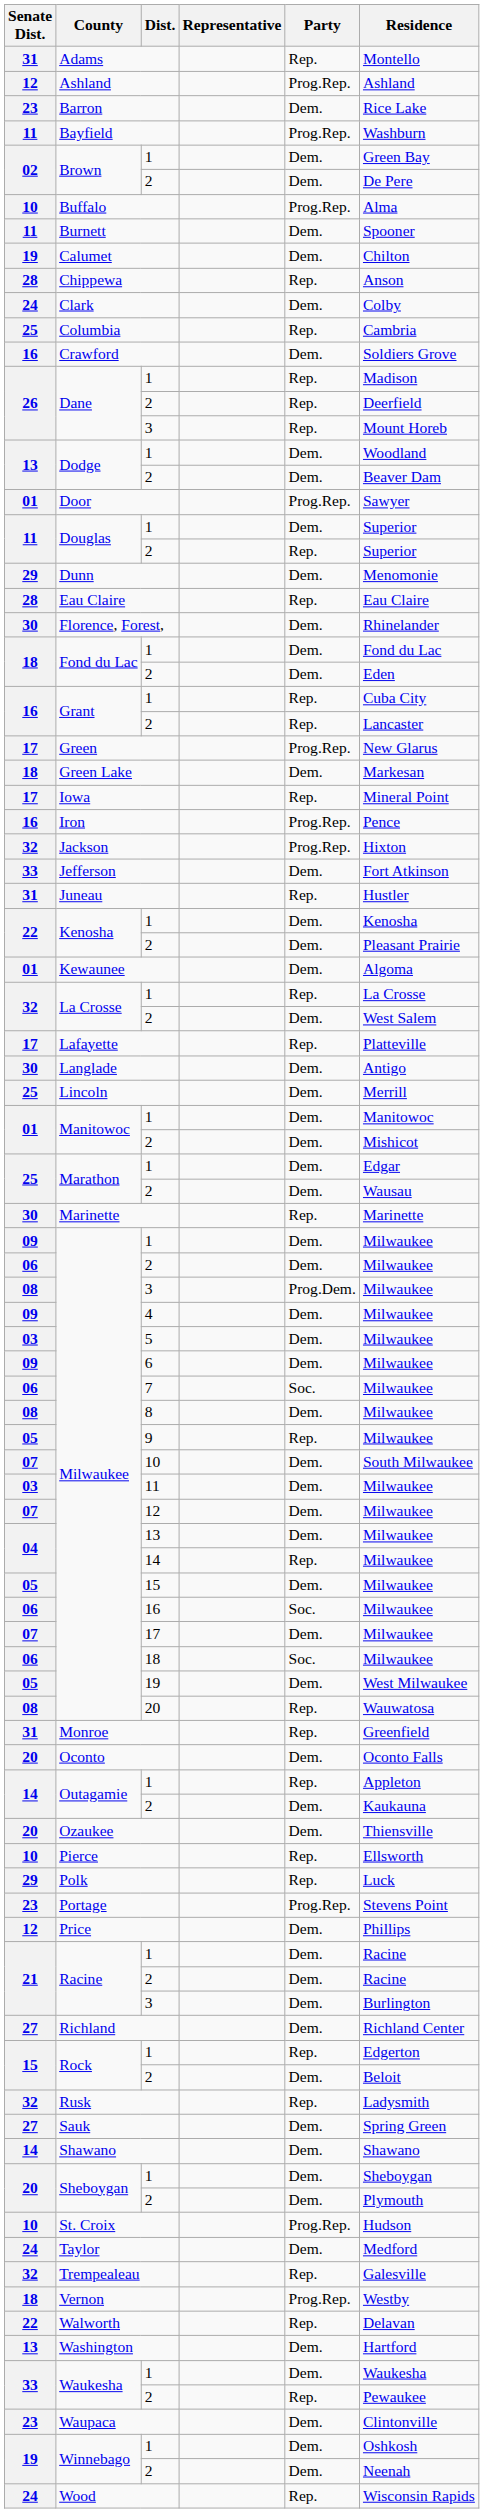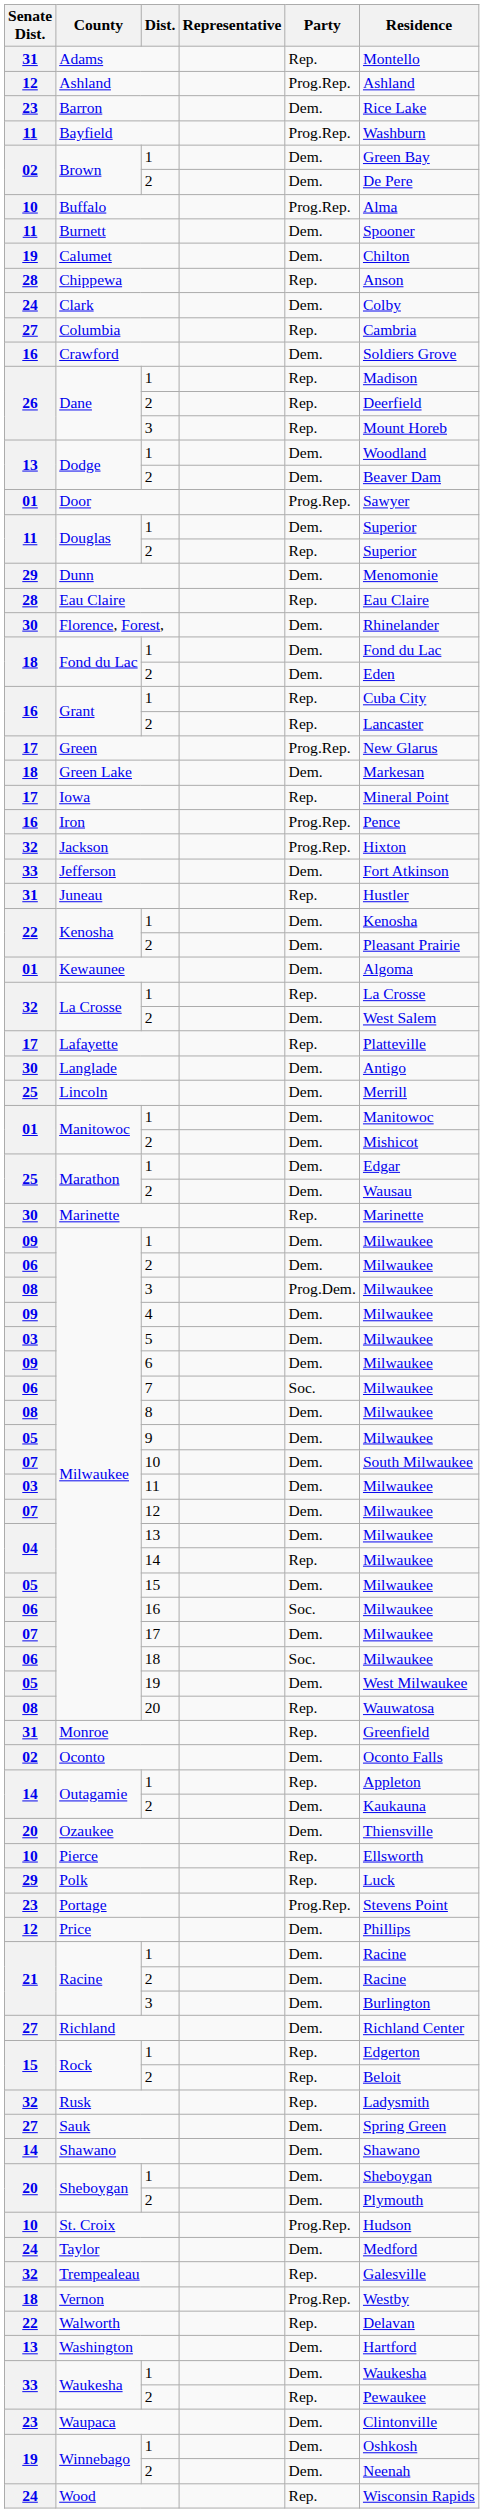 <table class="wikitable sortable">
 <tr>
 <th>Senate<br>Dist.</th>
 <th>County</th>
 <th>Dist.</th>
 <th>Representative</th>
 <th>Party</th>
 <th>Residence</th>
 </tr>
 <tr>
 <th><a href='#'>31</a></th>
 <td text-align="left" colspan="2"><a href='#'>Adams</a> </td>
 <td></td>
 <td>Rep.</td>
 <td><a href='#'>Montello</a></td>
 </tr>
 <tr>
 <th><a href='#'>12</a></th>
 <td text-align="left" colspan="2"><a href='#'>Ashland</a></td>
 <td></td>
 <td>Prog.Rep.</td>
 <td><a href='#'>Ashland</a></td>
 </tr>
 <tr>
 <th><a href='#'>23</a></th>
 <td text-align="left" colspan="2"><a href='#'>Barron</a></td>
 <td></td>
 <td>Dem.</td>
 <td><a href='#'>Rice Lake</a></td>
 </tr>
 <tr>
 <th><a href='#'>11</a></th>
 <td text-align="left" colspan="2"><a href='#'>Bayfield</a></td>
 <td></td>
 <td>Prog.Rep.</td>
 <td><a href='#'>Washburn</a></td>
 </tr>
 <tr>
 <th rowspan="2"><a href='#'>02</a></th>
 <td text-align="left" rowspan="2"><a href='#'>Brown</a></td>
 <td>1</td>
 <td></td>
 <td>Dem.</td>
 <td><a href='#'>Green Bay</a></td>
 </tr>
 <tr>
 <td>2</td>
 <td></td>
 <td>Dem.</td>
 <td><a href='#'>De Pere</a></td>
 </tr>
 <tr>
 <th><a href='#'>10</a></th>
 <td text-align="left" colspan="2"><a href='#'>Buffalo</a> </td>
 <td></td>
 <td>Prog.Rep.</td>
 <td><a href='#'>Alma</a></td>
 </tr>
 <tr>
 <th><a href='#'>11</a></th>
 <td text-align="left" colspan="2"><a href='#'>Burnett</a> </td>
 <td></td>
 <td>Dem.</td>
 <td><a href='#'>Spooner</a></td>
 </tr>
 <tr>
 <th><a href='#'>19</a></th>
 <td text-align="left" colspan="2"><a href='#'>Calumet</a></td>
 <td></td>
 <td>Dem.</td>
 <td><a href='#'>Chilton</a></td>
 </tr>
 <tr>
 <th><a href='#'>28</a></th>
 <td text-align="left" colspan="2"><a href='#'>Chippewa</a></td>
 <td></td>
 <td>Rep.</td>
 <td><a href='#'>Anson</a></td>
 </tr>
 <tr>
 <th><a href='#'>24</a></th>
 <td text-align="left" colspan="2"><a href='#'>Clark</a></td>
 <td></td>
 <td>Dem.</td>
 <td><a href='#'>Colby</a></td>
 </tr>
 <tr>
-<th><a href='#'>25</a></th>
+<th><a href='#'>27</a></th>
 <td text-align="left" colspan="2"><a href='#'>Columbia</a></td>
 <td></td>
 <td>Rep.</td>
 <td><a href='#'>Cambria</a></td>
 </tr>
 <tr>
 <th><a href='#'>16</a></th>
 <td text-align="left" colspan="2"><a href='#'>Crawford</a></td>
 <td></td>
 <td>Dem.</td>
 <td><a href='#'>Soldiers Grove</a></td>
 </tr>
 <tr>
 <th rowspan="3"><a href='#'>26</a></th>
 <td text-align="left" rowspan="3"><a href='#'>Dane</a></td>
 <td>1</td>
 <td></td>
 <td>Rep.</td>
 <td><a href='#'>Madison</a></td>
 </tr>
 <tr>
 <td>2</td>
 <td></td>
 <td>Rep.</td>
 <td><a href='#'>Deerfield</a></td>
 </tr>
 <tr>
 <td>3</td>
 <td></td>
 <td>Rep.</td>
 <td><a href='#'>Mount Horeb</a></td>
 </tr>
 <tr>
 <th rowspan="2"><a href='#'>13</a></th>
 <td text-align="left" rowspan="2"><a href='#'>Dodge</a></td>
 <td>1</td>
 <td></td>
 <td>Dem.</td>
 <td><a href='#'>Woodland</a></td>
 </tr>
 <tr>
 <td>2</td>
 <td></td>
 <td>Dem.</td>
 <td><a href='#'>Beaver Dam</a></td>
 </tr>
 <tr>
 <th><a href='#'>01</a></th>
 <td text-align="left" colspan="2"><a href='#'>Door</a></td>
 <td></td>
 <td>Prog.Rep.</td>
 <td><a href='#'>Sawyer</a></td>
 </tr>
 <tr>
 <th rowspan="2"><a href='#'>11</a></th>
 <td text-align="left" rowspan="2"><a href='#'>Douglas</a></td>
 <td>1</td>
 <td></td>
 <td>Dem.</td>
 <td><a href='#'>Superior</a></td>
 </tr>
 <tr>
 <td>2</td>
 <td></td>
 <td>Rep.</td>
 <td><a href='#'>Superior</a></td>
 </tr>
 <tr>
 <th><a href='#'>29</a></th>
 <td text-align="left" colspan="2"><a href='#'>Dunn</a></td>
 <td></td>
 <td>Dem.</td>
 <td><a href='#'>Menomonie</a></td>
 </tr>
 <tr>
 <th><a href='#'>28</a></th>
 <td text-align="left" colspan="2"><a href='#'>Eau Claire</a></td>
 <td></td>
 <td>Rep.</td>
 <td><a href='#'>Eau Claire</a></td>
 </tr>
 <tr>
 <th><a href='#'>30</a></th>
 <td text-align="left" colspan="2"><a href='#'>Florence</a>, <a href='#'>Forest</a>, </td>
 <td></td>
 <td>Dem.</td>
 <td><a href='#'>Rhinelander</a></td>
 </tr>
 <tr>
 <th rowspan="2"><a href='#'>18</a></th>
 <td text-align="left" rowspan="2"><a href='#'>Fond du Lac</a></td>
 <td>1</td>
 <td></td>
 <td>Dem.</td>
 <td><a href='#'>Fond du Lac</a></td>
 </tr>
 <tr>
 <td>2</td>
 <td></td>
 <td>Dem.</td>
 <td><a href='#'>Eden</a></td>
 </tr>
 <tr>
 <th rowspan="2"><a href='#'>16</a></th>
 <td text-align="left" rowspan="2"><a href='#'>Grant</a></td>
 <td>1</td>
 <td></td>
 <td>Rep.</td>
 <td><a href='#'>Cuba City</a></td>
 </tr>
 <tr>
 <td>2</td>
 <td></td>
 <td>Rep.</td>
 <td><a href='#'>Lancaster</a></td>
 </tr>
 <tr>
 <th><a href='#'>17</a></th>
 <td text-align="left" colspan="2"><a href='#'>Green</a></td>
 <td></td>
 <td>Prog.Rep.</td>
 <td><a href='#'>New Glarus</a></td>
 </tr>
 <tr>
 <th><a href='#'>18</a></th>
 <td text-align="left" colspan="2"><a href='#'>Green Lake</a> </td>
 <td></td>
 <td>Dem.</td>
 <td><a href='#'>Markesan</a></td>
 </tr>
 <tr>
 <th><a href='#'>17</a></th>
 <td text-align="left" colspan="2"><a href='#'>Iowa</a></td>
 <td></td>
 <td>Rep.</td>
 <td><a href='#'>Mineral Point</a></td>
 </tr>
 <tr>
 <th><a href='#'>16</a></th>
 <td text-align="left" colspan="2"><a href='#'>Iron</a> </td>
 <td></td>
 <td>Prog.Rep.</td>
 <td><a href='#'>Pence</a></td>
 </tr>
 <tr>
 <th><a href='#'>32</a></th>
 <td text-align="left" colspan="2"><a href='#'>Jackson</a></td>
 <td></td>
 <td>Prog.Rep.</td>
 <td><a href='#'>Hixton</a></td>
 </tr>
 <tr>
 <th><a href='#'>33</a></th>
 <td text-align="left" colspan="2"><a href='#'>Jefferson</a></td>
 <td></td>
 <td>Dem.</td>
 <td><a href='#'>Fort Atkinson</a></td>
 </tr>
 <tr>
 <th><a href='#'>31</a></th>
 <td text-align="left" colspan="2"><a href='#'>Juneau</a></td>
 <td></td>
 <td>Rep.</td>
 <td><a href='#'>Hustler</a></td>
 </tr>
 <tr>
 <th rowspan="2"><a href='#'>22</a></th>
 <td text-align="left" rowspan="2"><a href='#'>Kenosha</a></td>
 <td>1</td>
 <td></td>
 <td>Dem.</td>
 <td><a href='#'>Kenosha</a></td>
 </tr>
 <tr>
 <td>2</td>
 <td></td>
 <td>Dem.</td>
 <td><a href='#'>Pleasant Prairie</a></td>
 </tr>
 <tr>
 <th><a href='#'>01</a></th>
 <td text-align="left" colspan="2"><a href='#'>Kewaunee</a></td>
 <td></td>
 <td>Dem.</td>
 <td><a href='#'>Algoma</a></td>
 </tr>
 <tr>
 <th rowspan="2"><a href='#'>32</a></th>
 <td text-align="left" rowspan="2"><a href='#'>La Crosse</a></td>
 <td>1</td>
 <td></td>
 <td>Rep.</td>
 <td><a href='#'>La Crosse</a></td>
 </tr>
 <tr>
 <td>2</td>
 <td></td>
 <td>Dem.</td>
 <td><a href='#'>West Salem</a></td>
 </tr>
 <tr>
 <th><a href='#'>17</a></th>
 <td text-align="left" colspan="2"><a href='#'>Lafayette</a></td>
 <td></td>
 <td>Rep.</td>
 <td><a href='#'>Platteville</a></td>
 </tr>
 <tr>
 <th><a href='#'>30</a></th>
 <td text-align="left" colspan="2"><a href='#'>Langlade</a></td>
 <td></td>
 <td>Dem.</td>
 <td><a href='#'>Antigo</a></td>
 </tr>
 <tr>
 <th><a href='#'>25</a></th>
 <td text-align="left" colspan="2"><a href='#'>Lincoln</a></td>
 <td></td>
 <td>Dem.</td>
 <td><a href='#'>Merrill</a></td>
 </tr>
 <tr>
 <th rowspan="2"><a href='#'>01</a></th>
 <td rowspan="2" text-align="left"><a href='#'>Manitowoc</a></td>
 <td>1</td>
 <td></td>
 <td>Dem.</td>
 <td><a href='#'>Manitowoc</a></td>
 </tr>
 <tr>
 <td>2</td>
 <td></td>
 <td>Dem.</td>
 <td><a href='#'>Mishicot</a></td>
 </tr>
 <tr>
 <th rowspan="2"><a href='#'>25</a></th>
 <td text-align="left" rowspan="2"><a href='#'>Marathon</a></td>
 <td>1</td>
 <td></td>
 <td>Dem.</td>
 <td><a href='#'>Edgar</a></td>
 </tr>
 <tr>
 <td>2</td>
 <td></td>
 <td>Dem.</td>
 <td><a href='#'>Wausau</a></td>
 </tr>
 <tr>
 <th><a href='#'>30</a></th>
 <td text-align="left" colspan="2"><a href='#'>Marinette</a></td>
 <td></td>
 <td>Rep.</td>
 <td><a href='#'>Marinette</a></td>
 </tr>
 <tr>
 <th><a href='#'>09</a></th>
 <td text-align="left" rowspan="20"><a href='#'>Milwaukee</a></td>
 <td>1</td>
 <td></td>
 <td>Dem.</td>
 <td><a href='#'>Milwaukee</a></td>
 </tr>
 <tr>
 <th><a href='#'>06</a></th>
 <td>2</td>
 <td></td>
 <td>Dem.</td>
 <td><a href='#'>Milwaukee</a></td>
 </tr>
 <tr>
 <th><a href='#'>08</a></th>
 <td>3</td>
 <td></td>
 <td>Prog.Dem.</td>
 <td><a href='#'>Milwaukee</a></td>
 </tr>
 <tr>
 <th><a href='#'>09</a></th>
 <td>4</td>
 <td></td>
 <td>Dem.</td>
 <td><a href='#'>Milwaukee</a></td>
 </tr>
 <tr>
 <th><a href='#'>03</a></th>
 <td>5</td>
 <td></td>
 <td>Dem.</td>
 <td><a href='#'>Milwaukee</a></td>
 </tr>
 <tr>
 <th><a href='#'>09</a></th>
 <td>6</td>
 <td></td>
 <td>Dem.</td>
 <td><a href='#'>Milwaukee</a></td>
 </tr>
 <tr>
 <th><a href='#'>06</a></th>
 <td>7</td>
 <td></td>
 <td>Soc.</td>
 <td><a href='#'>Milwaukee</a></td>
 </tr>
 <tr>
 <th><a href='#'>08</a></th>
 <td>8</td>
 <td></td>
 <td>Dem.</td>
 <td><a href='#'>Milwaukee</a></td>
 </tr>
 <tr>
 <th><a href='#'>05</a></th>
 <td>9</td>
 <td></td>
-<td>Rep.</td>
+<td>Dem.</td>
 <td><a href='#'>Milwaukee</a></td>
 </tr>
 <tr>
 <th><a href='#'>07</a></th>
 <td>10</td>
 <td></td>
 <td>Dem.</td>
 <td><a href='#'>South Milwaukee</a></td>
 </tr>
 <tr>
 <th><a href='#'>03</a></th>
 <td>11</td>
 <td></td>
 <td>Dem.</td>
 <td><a href='#'>Milwaukee</a></td>
 </tr>
 <tr>
 <th><a href='#'>07</a></th>
 <td>12</td>
 <td></td>
 <td>Dem.</td>
 <td><a href='#'>Milwaukee</a></td>
 </tr>
 <tr>
 <th rowspan="2"><a href='#'>04</a></th>
 <td>13</td>
 <td></td>
 <td>Dem.</td>
 <td><a href='#'>Milwaukee</a></td>
 </tr>
 <tr>
 <td>14</td>
 <td></td>
 <td>Rep.</td>
 <td><a href='#'>Milwaukee</a></td>
 </tr>
 <tr>
 <th><a href='#'>05</a></th>
 <td>15</td>
 <td></td>
 <td>Dem.</td>
 <td><a href='#'>Milwaukee</a></td>
 </tr>
 <tr>
 <th><a href='#'>06</a></th>
 <td>16</td>
 <td></td>
 <td>Soc.</td>
 <td><a href='#'>Milwaukee</a></td>
 </tr>
 <tr>
 <th><a href='#'>07</a></th>
 <td>17</td>
 <td></td>
 <td>Dem.</td>
 <td><a href='#'>Milwaukee</a></td>
 </tr>
 <tr>
 <th><a href='#'>06</a></th>
 <td>18</td>
 <td></td>
 <td>Soc.</td>
 <td><a href='#'>Milwaukee</a></td>
 </tr>
 <tr>
 <th><a href='#'>05</a></th>
 <td>19</td>
 <td></td>
 <td>Dem.</td>
 <td><a href='#'>West Milwaukee</a></td>
 </tr>
 <tr>
 <th><a href='#'>08</a></th>
 <td>20</td>
 <td></td>
 <td>Rep.</td>
 <td><a href='#'>Wauwatosa</a></td>
 </tr>
 <tr>
 <th><a href='#'>31</a></th>
 <td text-align="left" colspan="2"><a href='#'>Monroe</a></td>
 <td></td>
 <td>Rep.</td>
 <td><a href='#'>Greenfield</a></td>
 </tr>
 <tr>
-<th><a href='#'>20</a></th>
+<th><a href='#'>02</a></th>
 <td text-align="left" colspan="2"><a href='#'>Oconto</a></td>
 <td></td>
 <td>Dem.</td>
 <td><a href='#'>Oconto Falls</a></td>
 </tr>
 <tr>
 <th rowspan="2"><a href='#'>14</a></th>
 <td text-align="left" rowspan="2"><a href='#'>Outagamie</a></td>
 <td>1</td>
 <td></td>
 <td>Rep.</td>
 <td><a href='#'>Appleton</a></td>
 </tr>
 <tr>
 <td>2</td>
 <td></td>
 <td>Dem.</td>
 <td><a href='#'>Kaukauna</a></td>
 </tr>
 <tr>
 <th><a href='#'>20</a></th>
 <td text-align="left" colspan="2"><a href='#'>Ozaukee</a></td>
 <td></td>
 <td>Dem.</td>
 <td><a href='#'>Thiensville</a></td>
 </tr>
 <tr>
 <th><a href='#'>10</a></th>
 <td text-align="left" colspan="2"><a href='#'>Pierce</a></td>
 <td></td>
 <td>Rep.</td>
 <td><a href='#'>Ellsworth</a></td>
 </tr>
 <tr>
 <th><a href='#'>29</a></th>
 <td text-align="left" colspan="2"><a href='#'>Polk</a></td>
 <td></td>
 <td>Rep.</td>
 <td><a href='#'>Luck</a></td>
 </tr>
 <tr>
 <th><a href='#'>23</a></th>
 <td text-align="left" colspan="2"><a href='#'>Portage</a></td>
 <td></td>
 <td>Prog.Rep.</td>
 <td><a href='#'>Stevens Point</a></td>
 </tr>
 <tr>
 <th><a href='#'>12</a></th>
 <td text-align="left" colspan="2"><a href='#'>Price</a></td>
 <td></td>
 <td>Dem.</td>
 <td><a href='#'>Phillips</a></td>
 </tr>
 <tr>
 <th rowspan="3"><a href='#'>21</a></th>
 <td text-align="left" rowspan="3"><a href='#'>Racine</a></td>
 <td>1</td>
 <td></td>
 <td>Dem.</td>
 <td><a href='#'>Racine</a></td>
 </tr>
 <tr>
 <td>2</td>
 <td></td>
 <td>Dem.</td>
 <td><a href='#'>Racine</a></td>
 </tr>
 <tr>
 <td>3</td>
 <td></td>
 <td>Dem.</td>
 <td><a href='#'>Burlington</a></td>
 </tr>
 <tr>
 <th><a href='#'>27</a></th>
 <td text-align="left" colspan="2"><a href='#'>Richland</a></td>
 <td></td>
 <td>Dem.</td>
 <td><a href='#'>Richland Center</a></td>
 </tr>
 <tr>
 <th rowspan="2"><a href='#'>15</a></th>
 <td text-align="left" rowspan="2"><a href='#'>Rock</a></td>
 <td>1</td>
 <td></td>
 <td>Rep.</td>
 <td><a href='#'>Edgerton</a></td>
 </tr>
 <tr>
 <td>2</td>
 <td></td>
-<td>Dem.</td>
+<td>Rep.</td>
 <td><a href='#'>Beloit</a></td>
 </tr>
 <tr>
 <th><a href='#'>32</a></th>
 <td text-align="left" colspan="2"><a href='#'>Rusk</a> </td>
 <td></td>
 <td>Rep.</td>
 <td><a href='#'>Ladysmith</a></td>
 </tr>
 <tr>
 <th><a href='#'>27</a></th>
 <td text-align="left" colspan="2"><a href='#'>Sauk</a></td>
 <td></td>
 <td>Dem.</td>
 <td><a href='#'>Spring Green</a></td>
 </tr>
 <tr>
 <th><a href='#'>14</a></th>
 <td text-align="left" colspan="2"><a href='#'>Shawano</a></td>
 <td></td>
 <td>Dem.</td>
 <td><a href='#'>Shawano</a></td>
 </tr>
 <tr>
 <th rowspan="2"><a href='#'>20</a></th>
 <td text-align="left" rowspan="2"><a href='#'>Sheboygan</a></td>
 <td>1</td>
 <td></td>
 <td>Dem.</td>
 <td><a href='#'>Sheboygan</a></td>
 </tr>
 <tr>
 <td>2</td>
 <td></td>
 <td>Dem.</td>
 <td><a href='#'>Plymouth</a></td>
 </tr>
 <tr>
 <th><a href='#'>10</a></th>
 <td text-align="left" colspan="2"><a href='#'>St. Croix</a></td>
 <td></td>
 <td>Prog.Rep.</td>
 <td><a href='#'>Hudson</a></td>
 </tr>
 <tr>
 <th><a href='#'>24</a></th>
 <td text-align="left" colspan="2"><a href='#'>Taylor</a></td>
 <td></td>
 <td>Dem.</td>
 <td><a href='#'>Medford</a></td>
 </tr>
 <tr>
 <th><a href='#'>32</a></th>
 <td text-align="left" colspan="2"><a href='#'>Trempealeau</a></td>
 <td></td>
 <td>Rep.</td>
 <td><a href='#'>Galesville</a></td>
 </tr>
 <tr>
 <th><a href='#'>18</a></th>
 <td text-align="left" colspan="2"><a href='#'>Vernon</a></td>
 <td></td>
 <td>Prog.Rep.</td>
 <td><a href='#'>Westby</a></td>
 </tr>
 <tr>
 <th><a href='#'>22</a></th>
 <td text-align="left" colspan="2"><a href='#'>Walworth</a></td>
 <td></td>
 <td>Rep.</td>
 <td><a href='#'>Delavan</a></td>
 </tr>
 <tr>
 <th><a href='#'>13</a></th>
 <td text-align="left" colspan="2"><a href='#'>Washington</a></td>
 <td></td>
 <td>Dem.</td>
 <td><a href='#'>Hartford</a></td>
 </tr>
 <tr>
 <th rowspan="2"><a href='#'>33</a></th>
 <td text-align="left" rowspan="2"><a href='#'>Waukesha</a></td>
 <td>1</td>
 <td></td>
 <td>Dem.</td>
 <td><a href='#'>Waukesha</a></td>
 </tr>
 <tr>
 <td>2</td>
 <td></td>
 <td>Rep.</td>
 <td><a href='#'>Pewaukee</a></td>
 </tr>
 <tr>
 <th><a href='#'>23</a></th>
 <td text-align="left" colspan="2"><a href='#'>Waupaca</a></td>
 <td></td>
 <td>Dem.</td>
 <td><a href='#'>Clintonville</a></td>
 </tr>
 <tr>
 <th rowspan="2"><a href='#'>19</a></th>
 <td text-align="left" rowspan="2"><a href='#'>Winnebago</a></td>
 <td>1</td>
 <td></td>
 <td>Dem.</td>
 <td><a href='#'>Oshkosh</a></td>
 </tr>
 <tr>
 <td>2</td>
 <td></td>
 <td>Dem.</td>
 <td><a href='#'>Neenah</a></td>
 </tr>
 <tr>
 <th><a href='#'>24</a></th>
 <td text-align="left" colspan="2"><a href='#'>Wood</a></td>
 <td></td>
 <td>Rep.</td>
 <td><a href='#'>Wisconsin Rapids</a></td>
 </tr>
 </table>
